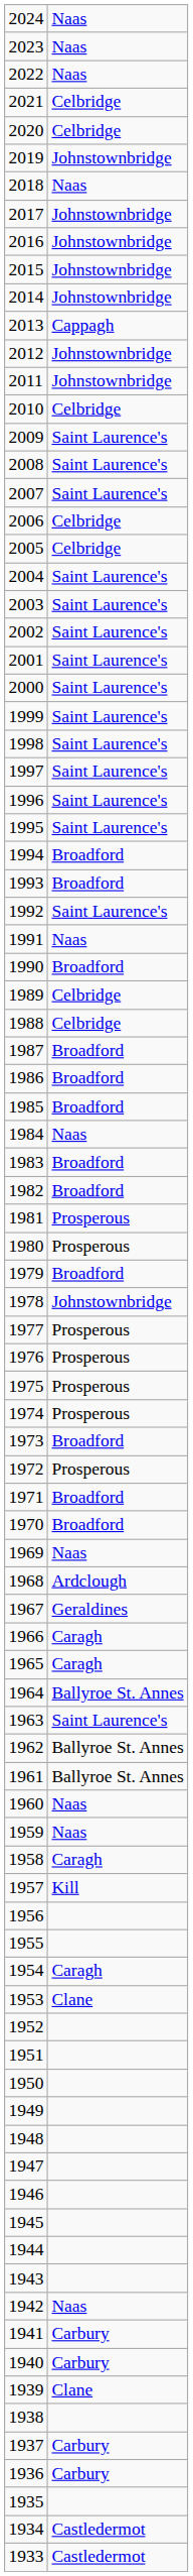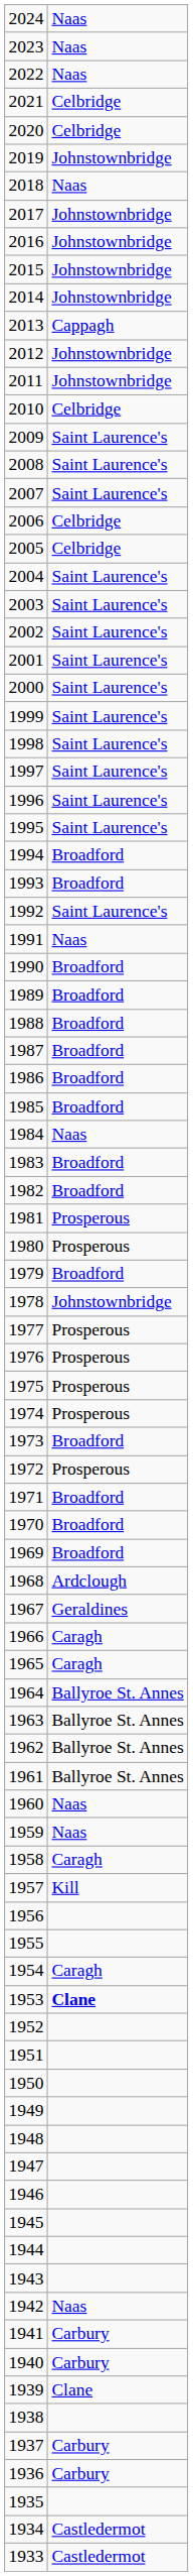 <table class="wikitable">
 <tr>
 <td>2024</td>
 <td><a href='#'>Naas</a></td>
 </tr>
 <tr>
 <td>2023</td>
 <td><a href='#'>Naas</a></td>
 </tr>
 <tr>
 <td>2022</td>
 <td><a href='#'>Naas</a></td>
 </tr>
 <tr>
 <td>2021</td>
 <td><a href='#'>Celbridge</a></td>
 </tr>
 <tr>
 <td>2020</td>
 <td><a href='#'>Celbridge</a></td>
 </tr>
 <tr>
 <td>2019</td>
 <td><a href='#'>Johnstownbridge</a></td>
 </tr>
 <tr>
 <td>2018</td>
 <td><a href='#'>Naas</a></td>
 </tr>
 <tr>
 <td>2017</td>
 <td><a href='#'>Johnstownbridge</a></td>
 </tr>
 <tr>
 <td>2016</td>
 <td><a href='#'>Johnstownbridge</a></td>
 </tr>
 <tr>
 <td>2015</td>
 <td><a href='#'>Johnstownbridge</a></td>
 </tr>
 <tr>
 <td>2014</td>
 <td><a href='#'>Johnstownbridge</a></td>
 </tr>
 <tr>
 <td>2013</td>
 <td><a href='#'>Cappagh</a></td>
 </tr>
 <tr>
 <td>2012</td>
 <td><a href='#'>Johnstownbridge</a></td>
 </tr>
 <tr>
 <td>2011</td>
 <td><a href='#'>Johnstownbridge</a></td>
 </tr>
 <tr>
 <td>2010</td>
 <td><a href='#'>Celbridge</a></td>
 </tr>
 <tr>
 <td>2009</td>
 <td><a href='#'>Saint Laurence's</a></td>
 </tr>
 <tr>
 <td>2008</td>
 <td><a href='#'>Saint Laurence's</a></td>
 </tr>
 <tr>
 <td>2007</td>
 <td><a href='#'>Saint Laurence's</a></td>
 </tr>
 <tr>
 <td>2006</td>
 <td><a href='#'>Celbridge</a></td>
 </tr>
 <tr>
 <td>2005</td>
 <td><a href='#'>Celbridge</a></td>
 </tr>
 <tr>
 <td>2004</td>
 <td><a href='#'>Saint Laurence's</a></td>
 </tr>
 <tr>
 <td>2003</td>
 <td><a href='#'>Saint Laurence's</a></td>
 </tr>
 <tr>
 <td>2002</td>
 <td><a href='#'>Saint Laurence's</a></td>
 </tr>
 <tr>
 <td>2001</td>
 <td><a href='#'>Saint Laurence's</a></td>
 </tr>
 <tr>
 <td>2000</td>
 <td><a href='#'>Saint Laurence's</a></td>
 </tr>
 <tr>
 <td>1999</td>
 <td><a href='#'>Saint Laurence's</a></td>
 </tr>
 <tr>
 <td>1998</td>
 <td><a href='#'>Saint Laurence's</a></td>
 </tr>
 <tr>
 <td>1997</td>
 <td><a href='#'>Saint Laurence's</a></td>
 </tr>
 <tr>
 <td>1996</td>
 <td><a href='#'>Saint Laurence's</a></td>
 </tr>
 <tr>
 <td>1995</td>
 <td><a href='#'>Saint Laurence's</a></td>
 </tr>
 <tr>
 <td>1994</td>
 <td><a href='#'>Broadford</a></td>
 </tr>
 <tr>
 <td>1993</td>
 <td><a href='#'>Broadford</a></td>
 </tr>
 <tr>
 <td>1992</td>
 <td><a href='#'>Saint Laurence's</a></td>
 </tr>
 <tr>
 <td>1991</td>
 <td><a href='#'>Naas</a></td>
 </tr>
 <tr>
 <td>1990</td>
 <td><a href='#'>Broadford</a></td>
 </tr>
 <tr>
 <td>1989</td>
-<td><a href='#'>Celbridge</a></td>
+<td><a href='#'>Broadford</a></td>
 </tr>
 <tr>
 <td>1988</td>
-<td><a href='#'>Celbridge</a></td>
+<td><a href='#'>Broadford</a></td>
 </tr>
 <tr>
 <td>1987</td>
 <td><a href='#'>Broadford</a></td>
 </tr>
 <tr>
 <td>1986</td>
 <td><a href='#'>Broadford</a></td>
 </tr>
 <tr>
 <td>1985</td>
 <td><a href='#'>Broadford</a></td>
 </tr>
 <tr>
 <td>1984</td>
 <td><a href='#'>Naas</a></td>
 </tr>
 <tr>
 <td>1983</td>
 <td><a href='#'>Broadford</a></td>
 </tr>
 <tr>
 <td>1982</td>
 <td><a href='#'>Broadford</a></td>
 </tr>
 <tr>
 <td>1981</td>
 <td><a href='#'>Prosperous</a></td>
 </tr>
 <tr>
 <td>1980</td>
 <td>Prosperous</td>
 </tr>
 <tr>
 <td>1979</td>
 <td><a href='#'>Broadford</a></td>
 </tr>
 <tr>
 <td>1978</td>
 <td><a href='#'>Johnstownbridge</a></td>
 </tr>
 <tr>
 <td>1977</td>
 <td>Prosperous</td>
 </tr>
 <tr>
 <td>1976</td>
 <td>Prosperous</td>
 </tr>
 <tr>
 <td>1975</td>
 <td>Prosperous</td>
 </tr>
 <tr>
 <td>1974</td>
 <td>Prosperous</td>
 </tr>
 <tr>
 <td>1973</td>
 <td><a href='#'>Broadford</a></td>
 </tr>
 <tr>
 <td>1972</td>
 <td>Prosperous</td>
 </tr>
 <tr>
 <td>1971</td>
 <td><a href='#'>Broadford</a></td>
 </tr>
 <tr>
 <td>1970</td>
 <td><a href='#'>Broadford</a></td>
 </tr>
 <tr>
 <td>1969</td>
-<td><a href='#'>Naas</a></td>
+<td><a href='#'>Broadford</a></td>
 </tr>
 <tr>
 <td>1968</td>
 <td><a href='#'>Ardclough</a></td>
 </tr>
 <tr>
 <td>1967</td>
 <td><a href='#'>Geraldines</a></td>
 </tr>
 <tr>
 <td>1966</td>
 <td><a href='#'>Caragh</a></td>
 </tr>
 <tr>
 <td>1965</td>
 <td><a href='#'>Caragh</a></td>
 </tr>
 <tr>
 <td>1964</td>
 <td><a href='#'>Ballyroe St. Annes</a></td>
 </tr>
 <tr>
 <td>1963</td>
-<td><a href='#'>Saint Laurence's</a></td>
+<td>Ballyroe St. Annes</td>
 </tr>
 <tr>
 <td>1962</td>
 <td>Ballyroe St. Annes</td>
 </tr>
 <tr>
 <td>1961</td>
 <td>Ballyroe St. Annes</td>
 </tr>
 <tr>
 <td>1960</td>
 <td><a href='#'>Naas</a></td>
 </tr>
 <tr>
 <td>1959</td>
 <td><a href='#'>Naas</a></td>
 </tr>
 <tr>
 <td>1958</td>
 <td><a href='#'>Caragh</a></td>
 </tr>
 <tr>
 <td>1957</td>
 <td><a href='#'>Kill</a></td>
 </tr>
 <tr>
 <td>1956</td>
 <td></td>
 </tr>
 <tr>
 <td>1955</td>
 <td></td>
 </tr>
 <tr>
 <td>1954</td>
 <td><a href='#'>Caragh</a></td>
 </tr>
 <tr>
 <td>1953</td>
-<td><a href='#'>Clane</a></td>
+<td><strong><a href='#'>Clane</a></strong></td>
 </tr>
 <tr>
 <td>1952</td>
 <td></td>
 </tr>
 <tr>
 <td>1951</td>
 <td></td>
 </tr>
 <tr>
 <td>1950</td>
 <td></td>
 </tr>
 <tr>
 <td>1949</td>
 <td></td>
 </tr>
 <tr>
 <td>1948</td>
 <td></td>
 </tr>
 <tr>
 <td>1947</td>
 <td></td>
 </tr>
 <tr>
 <td>1946</td>
 <td></td>
 </tr>
 <tr>
 <td>1945</td>
 <td></td>
 </tr>
 <tr>
 <td>1944</td>
 <td></td>
 </tr>
 <tr>
 <td>1943</td>
 <td></td>
 </tr>
 <tr>
 <td>1942</td>
 <td><a href='#'>Naas</a></td>
 </tr>
 <tr>
 <td>1941</td>
 <td><a href='#'>Carbury</a></td>
 </tr>
 <tr>
 <td>1940</td>
 <td><a href='#'>Carbury</a></td>
 </tr>
 <tr>
 <td>1939</td>
 <td><a href='#'>Clane</a></td>
 </tr>
 <tr>
 <td>1938</td>
 <td></td>
 </tr>
 <tr>
 <td>1937</td>
 <td><a href='#'>Carbury</a></td>
 </tr>
 <tr>
 <td>1936</td>
 <td><a href='#'>Carbury</a></td>
 </tr>
 <tr>
 <td>1935</td>
 <td></td>
 </tr>
 <tr>
 <td>1934</td>
 <td><a href='#'>Castledermot</a></td>
 </tr>
 <tr>
 <td>1933</td>
 <td><a href='#'>Castledermot</a></td>
 </tr>
 </table>
